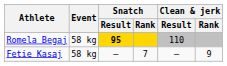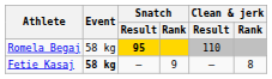 <table class="wikitable" style="font-size:90%">
 <tr>
 <th rowspan="2">Athlete</th>
 <th rowspan="2">Event</th>
 <th colspan="2">Snatch</th>
 <th colspan="2">Clean & jerk</th>
 </tr>
 <tr>
 <th>Result</th>
 <th>Rank</th>
 <th>Result</th>
 <th>Rank</th>
 </tr>
 <tr>
 <td><a href='#'>Romela Begaj</a></td>
 <td>58 kg</td>
 <td align=center bgcolor=gold><strong>95</strong></td>
 <td align=center bgcolor=gold></td>
 <td align=center bgcolor=silver>110</td>
 <td align=center bgcolor=silver></td>
 </tr>
 <tr>
 <td><a href='#'>Fetie Kasaj</a></td>
-<td>58 kg</td>
-<td align=center>—</td>
-<td align=center>7</td>
+<td><strong>58 kg</strong></td>
 <td align=center>—</td>
 <td align=center>9</td>
+<td align=center>—</td>
+<td align=center>8</td>
 </tr>
 </table>
